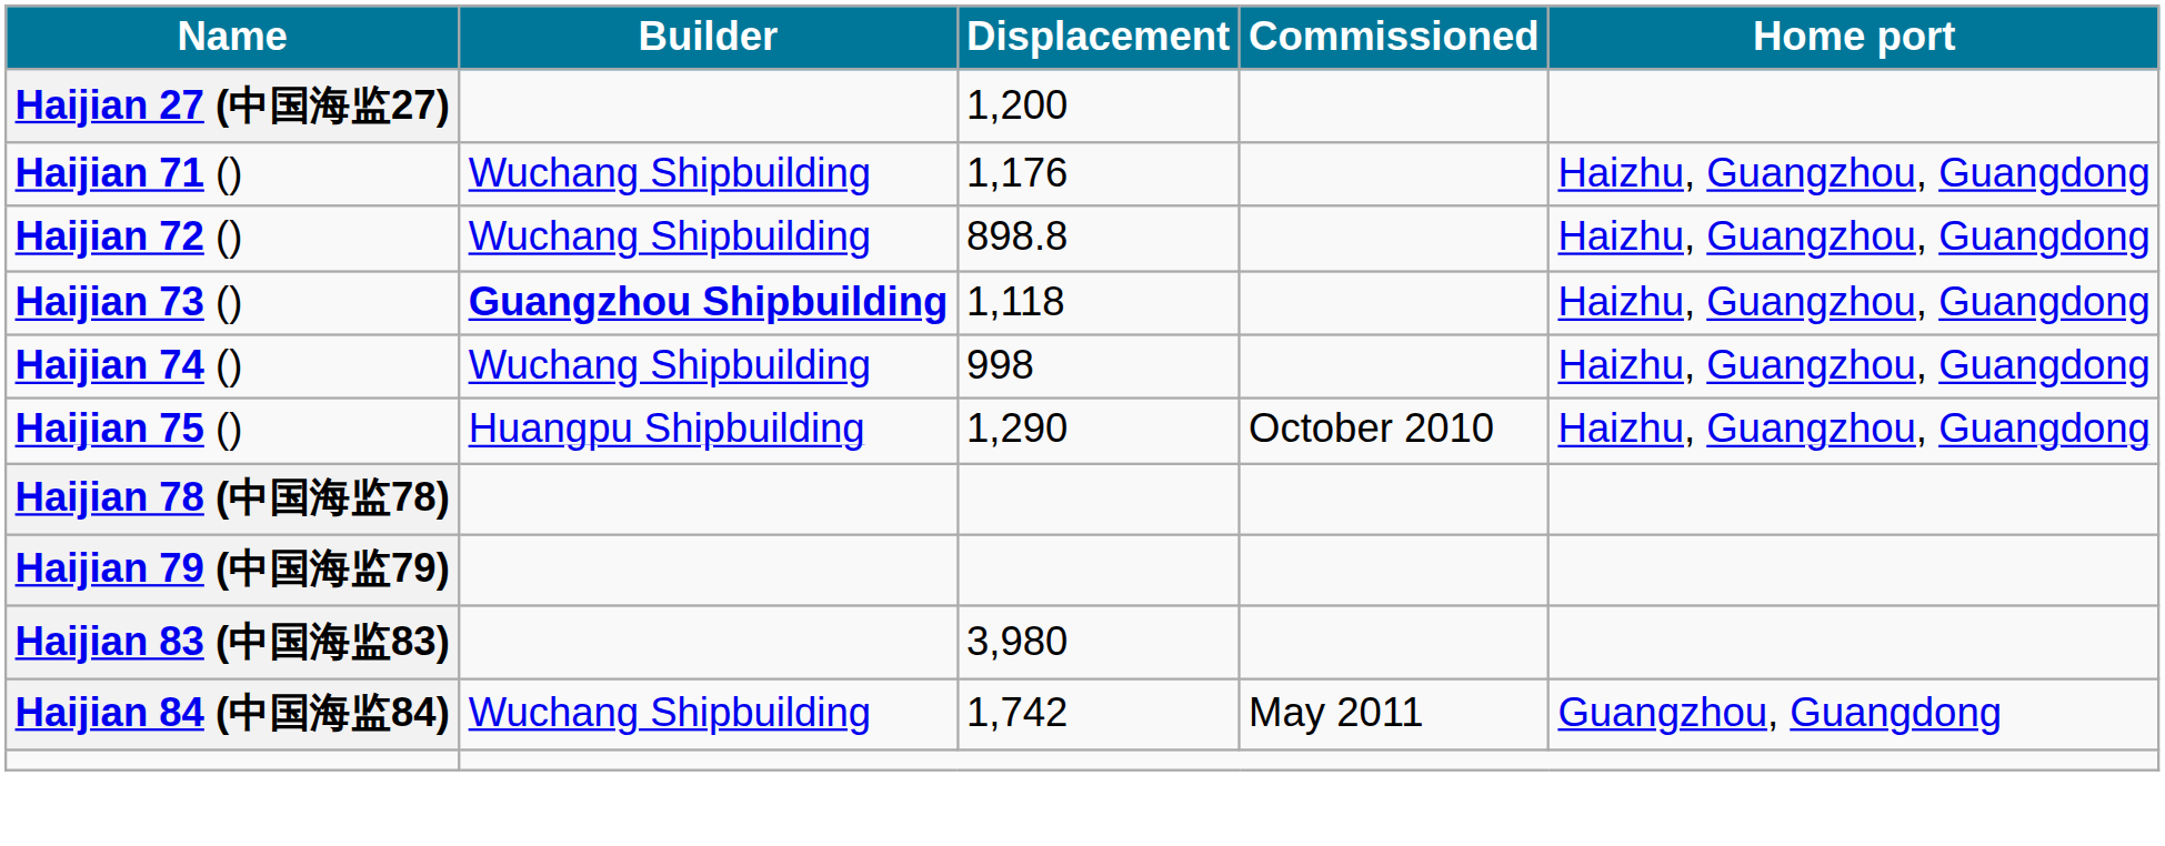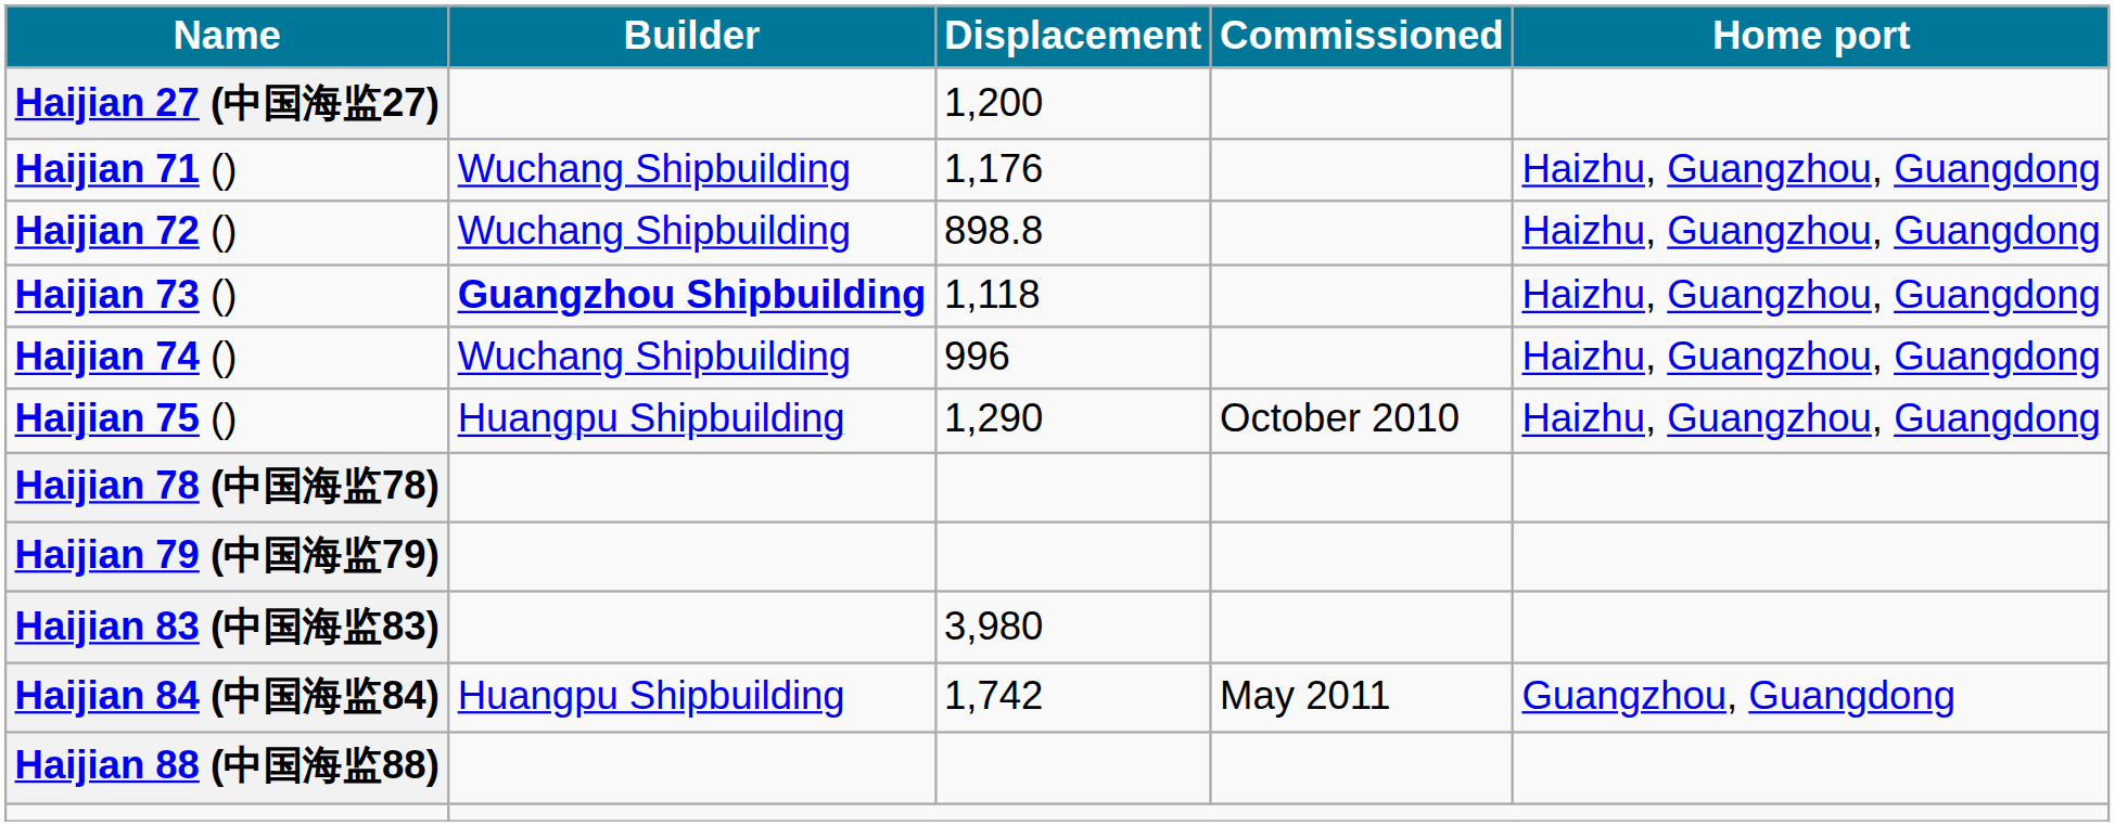 <table class="wikitable">
 <tr>
 <th style="background:#079;color:#fff;">Name</th>
 <th style="background:#079;color:#fff;">Builder</th>
 <th style="background:#079;color:#fff;">Displacement</th>
 <th style="background:#079;color:#fff;">Commissioned</th>
 <th style="background:#079;color:#fff;">Home port</th>
 </tr>
 <tr>
 <th><a href='#'>Haijian 27</a> (中国海监27)</th>
 <td></td>
 <td>1,200</td>
 <td></td>
 <td></td>
 </tr>
 <tr>
 <td><strong><a href='#'>Haijian 71</a></strong> ()</td>
 <td><a href='#'>Wuchang Shipbuilding</a></td>
 <td>1,176</td>
 <td></td>
 <td><a href='#'>Haizhu</a>, <a href='#'>Guangzhou</a>, <a href='#'>Guangdong</a></td>
 </tr>
 <tr>
 <td><strong><a href='#'>Haijian 72</a></strong> ()</td>
 <td><a href='#'>Wuchang Shipbuilding</a></td>
 <td>898.8</td>
 <td></td>
 <td><a href='#'>Haizhu</a>, <a href='#'>Guangzhou</a>, <a href='#'>Guangdong</a></td>
 </tr>
 <tr>
 <td><strong><a href='#'>Haijian 73</a></strong> ()</td>
 <td><strong><a href='#'>Guangzhou Shipbuilding</a></strong></td>
 <td>1,118</td>
 <td></td>
 <td><a href='#'>Haizhu</a>, <a href='#'>Guangzhou</a>, <a href='#'>Guangdong</a></td>
 </tr>
 <tr>
 <td><strong><a href='#'>Haijian 74</a></strong> ()</td>
 <td><a href='#'>Wuchang Shipbuilding</a></td>
-<td>998</td>
+<td>996</td>
 <td></td>
 <td><a href='#'>Haizhu</a>, <a href='#'>Guangzhou</a>, <a href='#'>Guangdong</a></td>
 </tr>
 <tr>
 <td><strong><a href='#'>Haijian 75</a></strong> ()</td>
 <td><a href='#'>Huangpu Shipbuilding</a></td>
 <td>1,290</td>
 <td>October 2010</td>
 <td><a href='#'>Haizhu</a>, <a href='#'>Guangzhou</a>, <a href='#'>Guangdong</a></td>
 </tr>
 <tr>
 <th><a href='#'>Haijian 78</a> (中国海监78)</th>
 <td></td>
 <td></td>
 <td></td>
 <td></td>
 </tr>
 <tr>
 <th><a href='#'>Haijian 79</a> (中国海监79)</th>
 <td></td>
 <td></td>
 <td></td>
 <td></td>
 </tr>
 <tr>
 <th><a href='#'>Haijian 83</a> (中国海监83)</th>
 <td></td>
 <td>3,980</td>
 <td></td>
 <td></td>
 </tr>
 <tr>
 <th><a href='#'>Haijian 84</a> (中国海监84)</th>
-<td><a href='#'>Wuchang Shipbuilding</a></td>
+<td><a href='#'>Huangpu Shipbuilding</a></td>
 <td>1,742</td>
 <td>May 2011</td>
 <td><a href='#'>Guangzhou</a>, <a href='#'>Guangdong</a></td>
 </tr>
 <tr>
+<th><a href='#'>Haijian 88</a> (中国海监88)</th>
+<td></td>
+<td></td>
+<td></td>
+<td></td>
+</tr>
+<tr>
 <td></td>
 </tr>
 </table>
